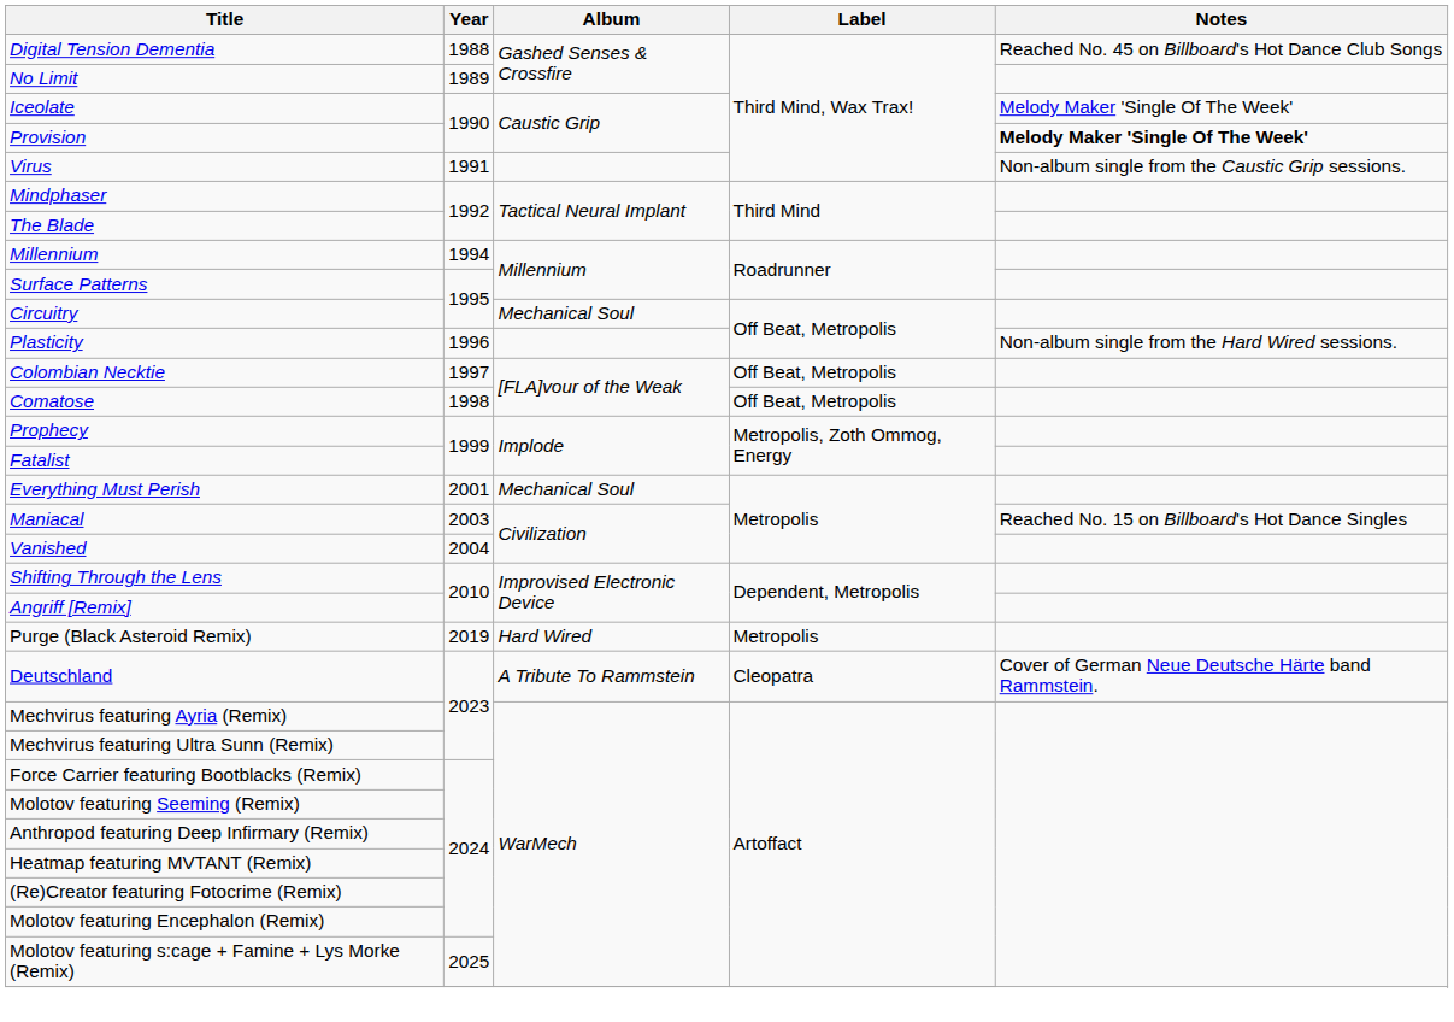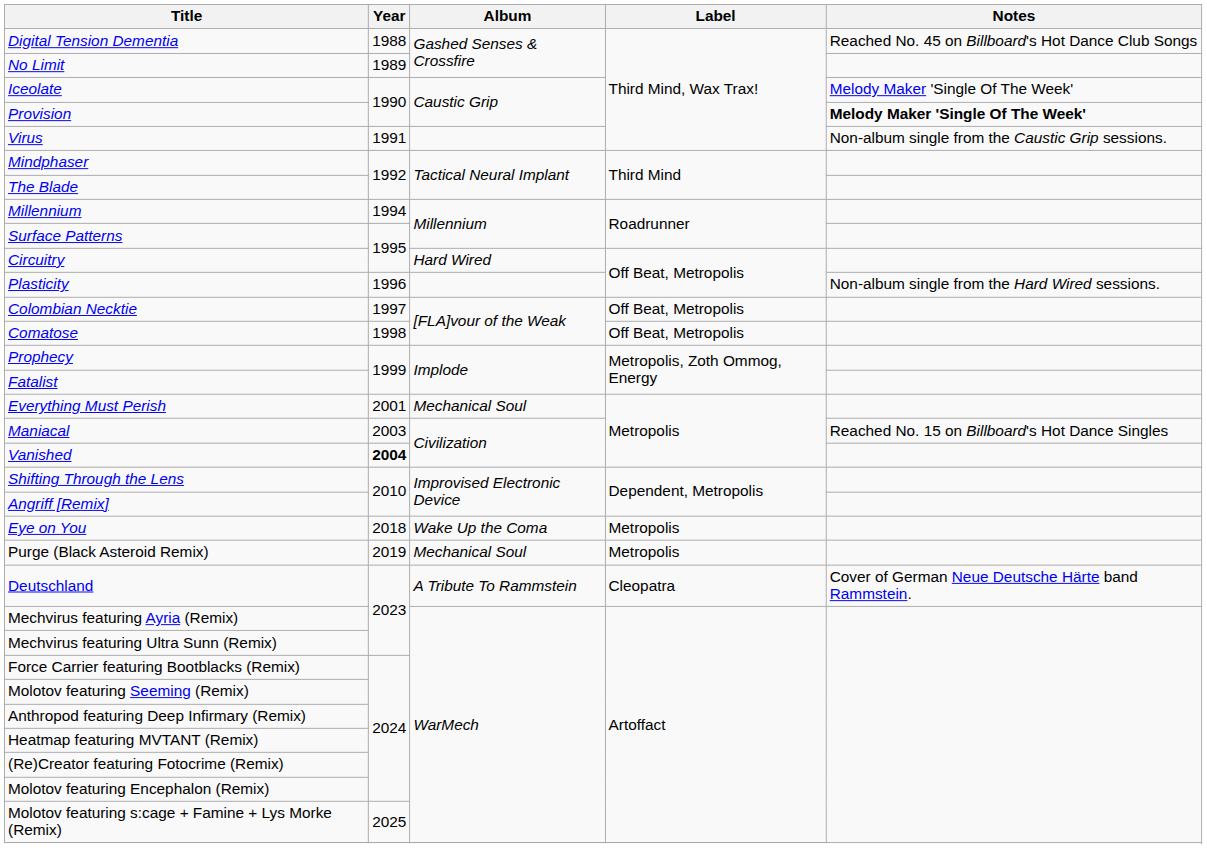 <table class="wikitable">
 <tr>
 <th>Title</th>
 <th>Year</th>
 <th>Album</th>
 <th>Label</th>
 <th>Notes</th>
 </tr>
 <tr>
 <td><em><a href='#'>Digital Tension Dementia</a></em></td>
 <td>1988</td>
 <td rowspan="2"><em>Gashed Senses & Crossfire</em></td>
 <td rowspan="5">Third Mind, Wax Trax!</td>
 <td>Reached No. 45 on <em>Billboard</em>'s Hot Dance Club Songs</td>
 </tr>
 <tr>
 <td><em><a href='#'>No Limit</a></em></td>
 <td>1989</td>
 <td></td>
 </tr>
 <tr>
 <td><em><a href='#'>Iceolate</a></em></td>
 <td rowspan="2">1990</td>
 <td rowspan="2"><em>Caustic Grip</em></td>
 <td><a href='#'>Melody Maker</a> 'Single Of The Week'</td>
 </tr>
 <tr>
 <td><em><a href='#'>Provision</a></em></td>
 <td><strong>Melody Maker 'Single Of The Week'</strong></td>
 </tr>
 <tr>
 <td><em><a href='#'>Virus</a></em></td>
 <td>1991</td>
 <td></td>
 <td>Non-album single from the <em>Caustic Grip</em> sessions.</td>
 </tr>
 <tr>
 <td><em><a href='#'>Mindphaser</a></em></td>
 <td rowspan="2">1992</td>
 <td rowspan="2"><em>Tactical Neural Implant</em></td>
 <td rowspan="2">Third Mind</td>
 <td></td>
 </tr>
 <tr>
 <td><em><a href='#'>The Blade</a></em></td>
 <td></td>
 </tr>
 <tr>
 <td><em><a href='#'>Millennium</a></em></td>
 <td>1994</td>
 <td rowspan="2"><em>Millennium</em></td>
 <td rowspan="2">Roadrunner</td>
 <td></td>
 </tr>
 <tr>
 <td><em><a href='#'>Surface Patterns</a></em></td>
 <td rowspan="2">1995</td>
 <td></td>
 </tr>
 <tr>
 <td><em><a href='#'>Circuitry</a></em></td>
-<td><em>Mechanical Soul</em></td>
+<td><em>Hard Wired</em></td>
 <td rowspan="2">Off Beat, Metropolis</td>
 <td></td>
 </tr>
 <tr>
 <td><em><a href='#'>Plasticity</a></em></td>
 <td>1996</td>
 <td></td>
 <td>Non-album single from the <em>Hard Wired</em> sessions.</td>
 </tr>
 <tr>
 <td><em><a href='#'>Colombian Necktie</a></em></td>
 <td>1997</td>
 <td rowspan="2"><em>[FLA]vour of the Weak</em></td>
 <td>Off Beat, Metropolis</td>
 <td></td>
 </tr>
 <tr>
 <td><em><a href='#'>Comatose</a></em></td>
 <td>1998</td>
 <td>Off Beat, Metropolis</td>
 <td></td>
 </tr>
 <tr>
 <td><em><a href='#'>Prophecy</a></em></td>
 <td rowspan="2">1999</td>
 <td rowspan="2"><em>Implode</em></td>
 <td rowspan="2">Metropolis, Zoth Ommog, Energy</td>
 <td></td>
 </tr>
 <tr>
 <td><em><a href='#'>Fatalist</a></em></td>
 <td></td>
 </tr>
 <tr>
 <td><em><a href='#'>Everything Must Perish</a></em></td>
 <td>2001</td>
 <td><em>Mechanical Soul</em></td>
 <td rowspan="3">Metropolis</td>
 <td></td>
 </tr>
 <tr>
 <td><em><a href='#'>Maniacal</a></em></td>
 <td>2003</td>
 <td rowspan="2"><em>Civilization</em></td>
 <td>Reached No. 15 on <em>Billboard</em>'s Hot Dance Singles</td>
 </tr>
 <tr>
 <td><em><a href='#'>Vanished</a></em></td>
-<td>2004</td>
+<td><strong>2004</strong></td>
 <td></td>
 </tr>
 <tr>
 <td><em><a href='#'>Shifting Through the Lens</a></em></td>
 <td rowspan="2">2010</td>
 <td rowspan="2"><em>Improvised Electronic Device</em></td>
 <td rowspan="2">Dependent, Metropolis</td>
 <td></td>
 </tr>
 <tr>
 <td><em><a href='#'>Angriff &#91;Remix&#93;</a></em></td>
 <td></td>
 </tr>
 <tr>
+<td><em><a href='#'>Eye on You</a></em></td>
+<td>2018</td>
+<td><em>Wake Up the Coma</em></td>
+<td>Metropolis</td>
+<td></td>
+</tr>
+<tr>
 <td>Purge (Black Asteroid Remix)</td>
 <td>2019</td>
-<td><em>Hard Wired</em></td>
+<td><em>Mechanical Soul</em></td>
 <td>Metropolis</td>
 <td></td>
 </tr>
 <tr>
 <td><a href='#'>Deutschland</a></td>
 <td rowspan="3">2023</td>
 <td><em>A Tribute To Rammstein</em></td>
 <td>Cleopatra</td>
 <td>Cover of German <a href='#'>Neue Deutsche Härte</a> band <a href='#'>Rammstein</a>.</td>
 </tr>
 <tr>
 <td>Mechvirus featuring <a href='#'>Ayria</a> (Remix)</td>
 <td rowspan="9"><em>WarMech</em></td>
 <td rowspan="9">Artoffact</td>
 </tr>
 <tr>
 <td>Mechvirus featuring Ultra Sunn (Remix)</td>
 </tr>
 <tr>
 <td>Force Carrier featuring Bootblacks (Remix)</td>
 <td rowspan="6">2024</td>
 </tr>
 <tr>
 <td>Molotov featuring <a href='#'>Seeming</a> (Remix)</td>
 </tr>
 <tr>
 <td>Anthropod featuring Deep Infirmary (Remix)</td>
 </tr>
 <tr>
 <td>Heatmap featuring MVTANT (Remix)</td>
 </tr>
 <tr>
 <td>(Re)Creator featuring Fotocrime (Remix)</td>
 </tr>
 <tr>
 <td>Molotov featuring Encephalon (Remix)</td>
 </tr>
 <tr>
 <td>Molotov featuring s:cage + Famine + Lys Morke  (Remix)</td>
 <td>2025</td>
 </tr>
 <tr>
 </tr>
 </table>
